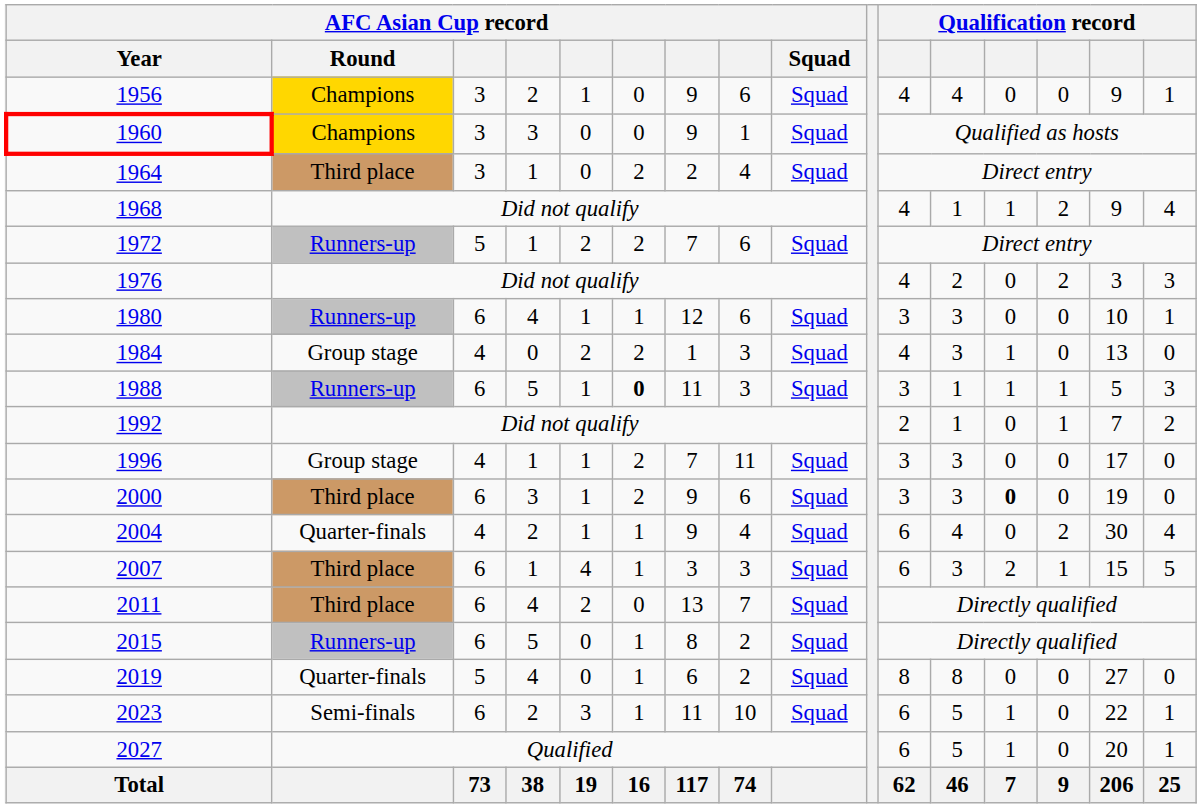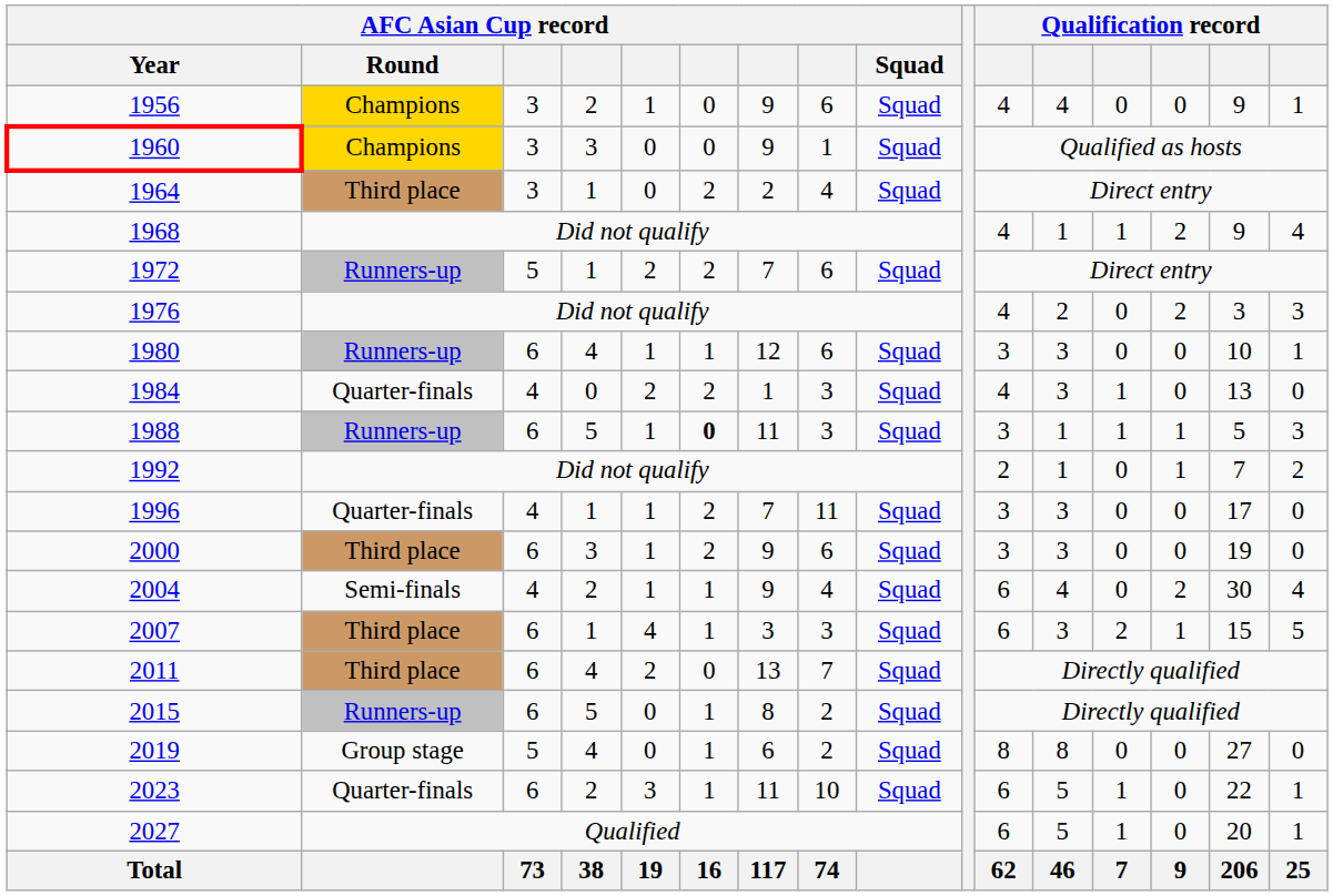 <table class="wikitable" style="text-align: center;">
 <tr>
 <th colspan="9"><a href='#'>AFC Asian Cup</a> record</th>
 <th style="width:1" rowspan="22"></th>
 <th colspan=6><a href='#'>Qualification</a> record</th>
 </tr>
 <tr>
 <th width="180">Year</th>
 <th width="120">Round</th>
 <th width="30"></th>
 <th width="30"></th>
 <th width="30"></th>
 <th width="30"></th>
 <th width="30"></th>
 <th width="30"></th>
 <th width="60">Squad</th>
 <th width="30"></th>
 <th width="30"></th>
 <th width="30"></th>
 <th width="30"></th>
 <th width="30"></th>
 <th width="30"></th>
 </tr>
 <tr>
 <td align=center> <a href='#'>1956</a></td>
 <td style="background:gold;">Champions</td>
 <td>3</td>
 <td>2</td>
 <td>1</td>
 <td>0</td>
 <td>9</td>
 <td>6</td>
 <td><a href='#'>Squad</a></td>
 <td>4</td>
 <td>4</td>
 <td>0</td>
 <td>0</td>
 <td>9</td>
 <td>1</td>
 </tr>
 <tr>
 <td style="border: 3px solid red"> <a href='#'>1960</a></td>
 <td style="background:gold;">Champions</td>
 <td>3</td>
 <td>3</td>
 <td>0</td>
 <td>0</td>
 <td>9</td>
 <td>1</td>
 <td><a href='#'>Squad</a></td>
 <td colspan=6><em>Qualified as hosts</em></td>
 </tr>
 <tr>
 <td> <a href='#'>1964</a></td>
 <td style="background:#c96;">Third place</td>
 <td>3</td>
 <td>1</td>
 <td>0</td>
 <td>2</td>
 <td>2</td>
 <td>4</td>
 <td><a href='#'>Squad</a></td>
 <td colspan=6><em>Direct entry</em></td>
 </tr>
 <tr>
 <td> <a href='#'>1968</a></td>
 <td colspan="8"><em>Did not qualify</em></td>
 <td>4</td>
 <td>1</td>
 <td>1</td>
 <td>2</td>
 <td>9</td>
 <td>4</td>
 </tr>
 <tr>
 <td> <a href='#'>1972</a></td>
 <td style="background:silver;"><a href='#'>Runners-up</a></td>
 <td>5</td>
 <td>1</td>
 <td>2</td>
 <td>2</td>
 <td>7</td>
 <td>6</td>
 <td><a href='#'>Squad</a></td>
 <td colspan=6><em>Direct entry</em></td>
 </tr>
 <tr>
 <td> <a href='#'>1976</a></td>
 <td colspan="8"><em>Did not qualify</em></td>
 <td>4</td>
 <td>2</td>
 <td>0</td>
 <td>2</td>
 <td>3</td>
 <td>3</td>
 </tr>
 <tr>
 <td> <a href='#'>1980</a></td>
 <td style="background:silver;"><a href='#'>Runners-up</a></td>
 <td>6</td>
 <td>4</td>
 <td>1</td>
 <td>1</td>
 <td>12</td>
 <td>6</td>
 <td><a href='#'>Squad</a></td>
 <td>3</td>
 <td>3</td>
 <td>0</td>
 <td>0</td>
 <td>10</td>
 <td>1</td>
 </tr>
 <tr>
 <td> <a href='#'>1984</a></td>
-<td>Group stage</td>
+<td>Quarter-finals</td>
 <td>4</td>
 <td>0</td>
 <td>2</td>
 <td>2</td>
 <td>1</td>
 <td>3</td>
 <td><a href='#'>Squad</a></td>
 <td>4</td>
 <td>3</td>
 <td>1</td>
 <td>0</td>
 <td>13</td>
 <td>0</td>
 </tr>
 <tr>
 <td> <a href='#'>1988</a></td>
 <td style="background:silver;"><a href='#'>Runners-up</a></td>
 <td>6</td>
 <td>5</td>
 <td>1</td>
 <td><strong>0</strong></td>
 <td>11</td>
 <td>3</td>
 <td><a href='#'>Squad</a></td>
 <td>3</td>
 <td>1</td>
 <td>1</td>
 <td>1</td>
 <td>5</td>
 <td>3</td>
 </tr>
 <tr>
 <td> <a href='#'>1992</a></td>
 <td colspan="8"><em>Did not qualify</em></td>
 <td>2</td>
 <td>1</td>
 <td>0</td>
 <td>1</td>
 <td>7</td>
 <td>2</td>
 </tr>
 <tr>
 <td> <a href='#'>1996</a></td>
-<td>Group stage</td>
+<td>Quarter-finals</td>
 <td>4</td>
 <td>1</td>
 <td>1</td>
 <td>2</td>
 <td>7</td>
 <td>11</td>
 <td><a href='#'>Squad</a></td>
 <td>3</td>
 <td>3</td>
 <td>0</td>
 <td>0</td>
 <td>17</td>
 <td>0</td>
 </tr>
 <tr>
 <td> <a href='#'>2000</a></td>
 <td style="background:#c96;">Third place</td>
 <td>6</td>
 <td>3</td>
 <td>1</td>
 <td>2</td>
 <td>9</td>
 <td>6</td>
 <td><a href='#'>Squad</a></td>
 <td>3</td>
 <td>3</td>
-<td><strong>0</strong></td>
+<td>0</td>
 <td>0</td>
 <td>19</td>
 <td>0</td>
 </tr>
 <tr>
 <td> <a href='#'>2004</a></td>
-<td>Quarter-finals</td>
+<td>Semi-finals</td>
 <td>4</td>
 <td>2</td>
 <td>1</td>
 <td>1</td>
 <td>9</td>
 <td>4</td>
 <td><a href='#'>Squad</a></td>
 <td>6</td>
 <td>4</td>
 <td>0</td>
 <td>2</td>
 <td>30</td>
 <td>4</td>
 </tr>
 <tr>
 <td>    <a href='#'>2007</a></td>
 <td style="background:#c96;">Third place</td>
 <td>6</td>
 <td>1</td>
 <td>4</td>
 <td>1</td>
 <td>3</td>
 <td>3</td>
 <td><a href='#'>Squad</a></td>
 <td>6</td>
 <td>3</td>
 <td>2</td>
 <td>1</td>
 <td>15</td>
 <td>5</td>
 </tr>
 <tr>
 <td> <a href='#'>2011</a></td>
 <td style="background:#c96;">Third place</td>
 <td>6</td>
 <td>4</td>
 <td>2</td>
 <td>0</td>
 <td>13</td>
 <td>7</td>
 <td><a href='#'>Squad</a></td>
 <td colspan=6><em>Directly qualified</em></td>
 </tr>
 <tr>
 <td> <a href='#'>2015</a></td>
 <td style="background:silver;"><a href='#'>Runners-up</a></td>
 <td>6</td>
 <td>5</td>
 <td>0</td>
 <td>1</td>
 <td>8</td>
 <td>2</td>
 <td><a href='#'>Squad</a></td>
 <td colspan=6><em>Directly qualified</em></td>
 </tr>
 <tr>
 <td> <a href='#'>2019</a></td>
-<td>Quarter-finals</td>
+<td>Group stage</td>
 <td>5</td>
 <td>4</td>
 <td>0</td>
 <td>1</td>
 <td>6</td>
 <td>2</td>
 <td><a href='#'>Squad</a></td>
 <td>8</td>
 <td>8</td>
 <td>0</td>
 <td>0</td>
 <td>27</td>
 <td>0</td>
 </tr>
 <tr>
 <td> <a href='#'>2023</a></td>
-<td>Semi-finals</td>
+<td>Quarter-finals</td>
 <td>6</td>
 <td>2</td>
 <td>3</td>
 <td>1</td>
 <td>11</td>
 <td>10</td>
 <td><a href='#'>Squad</a></td>
 <td>6</td>
 <td>5</td>
 <td>1</td>
 <td>0</td>
 <td>22</td>
 <td>1</td>
 </tr>
 <tr>
 <td> <a href='#'>2027</a></td>
 <td colspan="8"><em>Qualified</em></td>
 <td>6</td>
 <td>5</td>
 <td>1</td>
 <td>0</td>
 <td>20</td>
 <td>1</td>
 </tr>
 <tr>
 <th>Total</th>
 <th></th>
 <th>73</th>
 <th>38</th>
 <th>19</th>
 <th>16</th>
 <th>117</th>
 <th>74</th>
 <th></th>
 <th>62</th>
 <th>46</th>
 <th>7</th>
 <th>9</th>
 <th>206</th>
 <th>25</th>
 </tr>
 </table>
